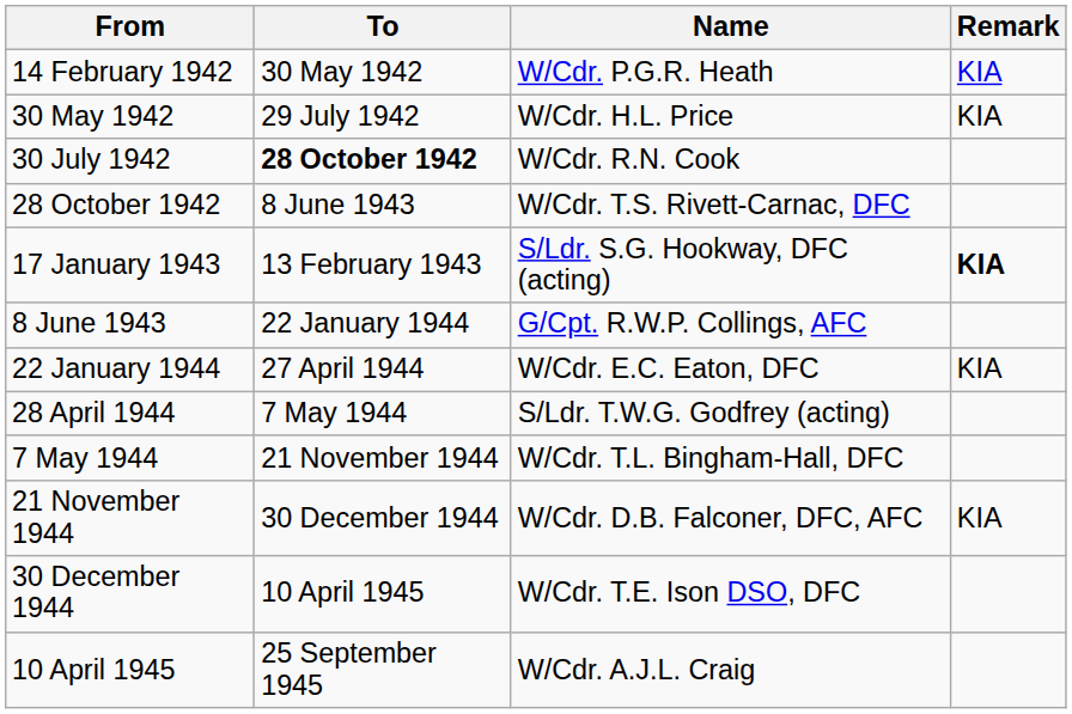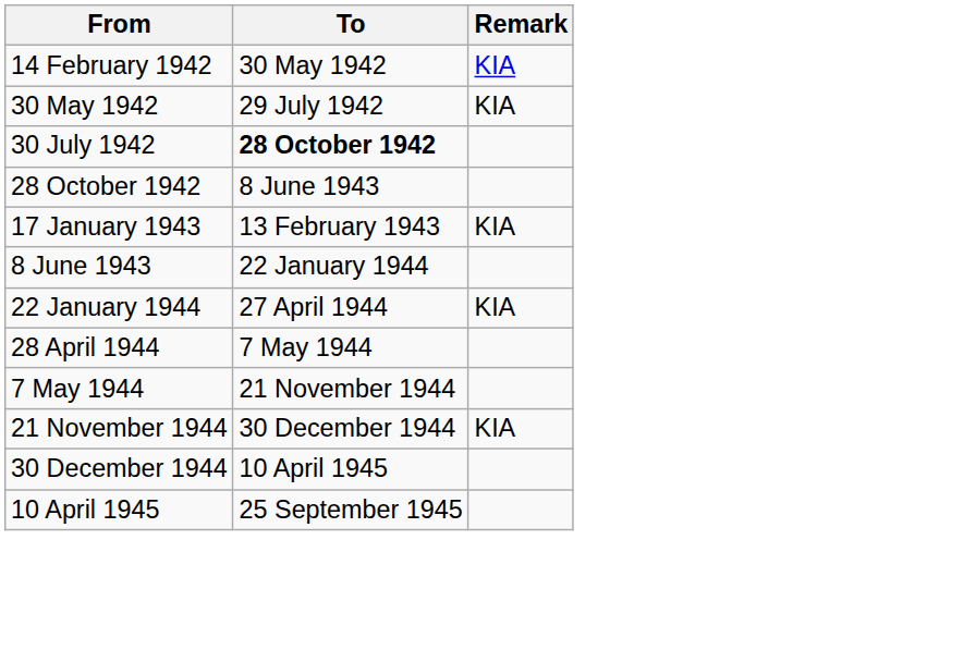 <table class="wikitable">
 <tr>
 <th>From</th>
 <th>To</th>
-<th>Name</th>
 <th>Remark</th>
 </tr>
 <tr>
 <td>14 February 1942</td>
 <td>30 May 1942</td>
-<td><a href='#'>W/Cdr.</a> P.G.R. Heath</td>
 <td><a href='#'>KIA</a></td>
 </tr>
 <tr>
 <td>30 May 1942</td>
 <td>29 July 1942</td>
-<td>W/Cdr. H.L. Price</td>
 <td>KIA</td>
 </tr>
 <tr>
 <td>30 July 1942</td>
 <td><strong>28 October 1942</strong></td>
-<td>W/Cdr. R.N. Cook</td>
 <td></td>
 </tr>
 <tr>
 <td>28 October 1942</td>
 <td>8 June 1943</td>
-<td>W/Cdr. T.S. Rivett-Carnac, <a href='#'>DFC</a></td>
 <td></td>
 </tr>
 <tr>
 <td>17 January 1943</td>
 <td>13 February 1943</td>
-<td><a href='#'>S/Ldr.</a> S.G. Hookway, DFC (acting)</td>
-<td><strong>KIA</strong></td>
+<td>KIA</td>
 </tr>
 <tr>
 <td>8 June 1943</td>
 <td>22 January 1944</td>
-<td><a href='#'>G/Cpt.</a> R.W.P. Collings, <a href='#'>AFC</a></td>
 <td></td>
 </tr>
 <tr>
 <td>22 January 1944</td>
 <td>27 April 1944</td>
-<td>W/Cdr. E.C. Eaton, DFC</td>
 <td>KIA</td>
 </tr>
 <tr>
 <td>28 April 1944</td>
 <td>7 May 1944</td>
-<td>S/Ldr. T.W.G. Godfrey (acting)</td>
 <td></td>
 </tr>
 <tr>
 <td>7 May 1944</td>
 <td>21 November 1944</td>
-<td>W/Cdr. T.L. Bingham-Hall, DFC</td>
 <td></td>
 </tr>
 <tr>
 <td>21 November 1944</td>
 <td>30 December 1944</td>
-<td>W/Cdr. D.B. Falconer, DFC, AFC</td>
 <td>KIA</td>
 </tr>
 <tr>
 <td>30 December 1944</td>
 <td>10 April 1945</td>
-<td>W/Cdr. T.E. Ison <a href='#'>DSO</a>, DFC</td>
 <td></td>
 </tr>
 <tr>
 <td>10 April 1945</td>
 <td>25 September 1945</td>
-<td>W/Cdr. A.J.L. Craig</td>
 <td></td>
 </tr>
 </table>
